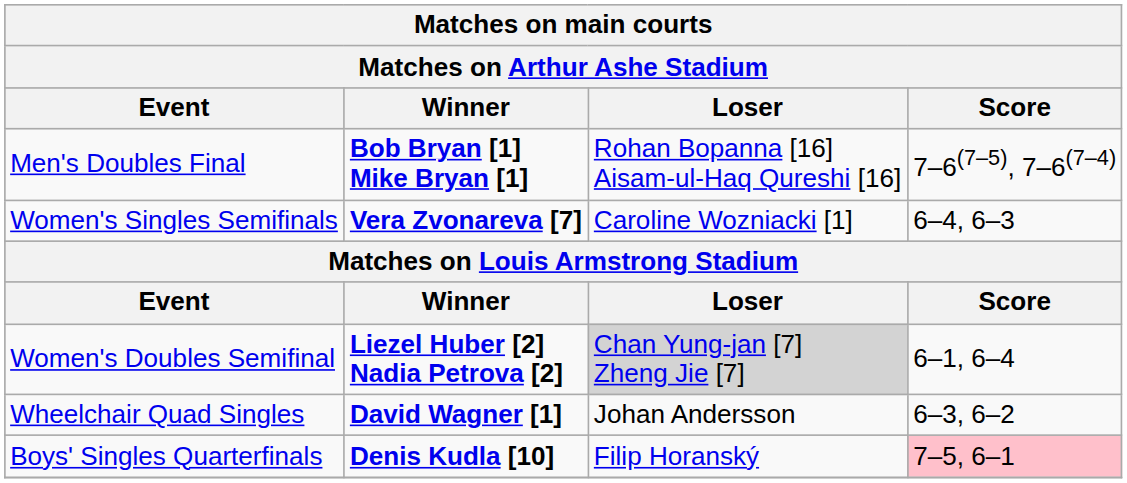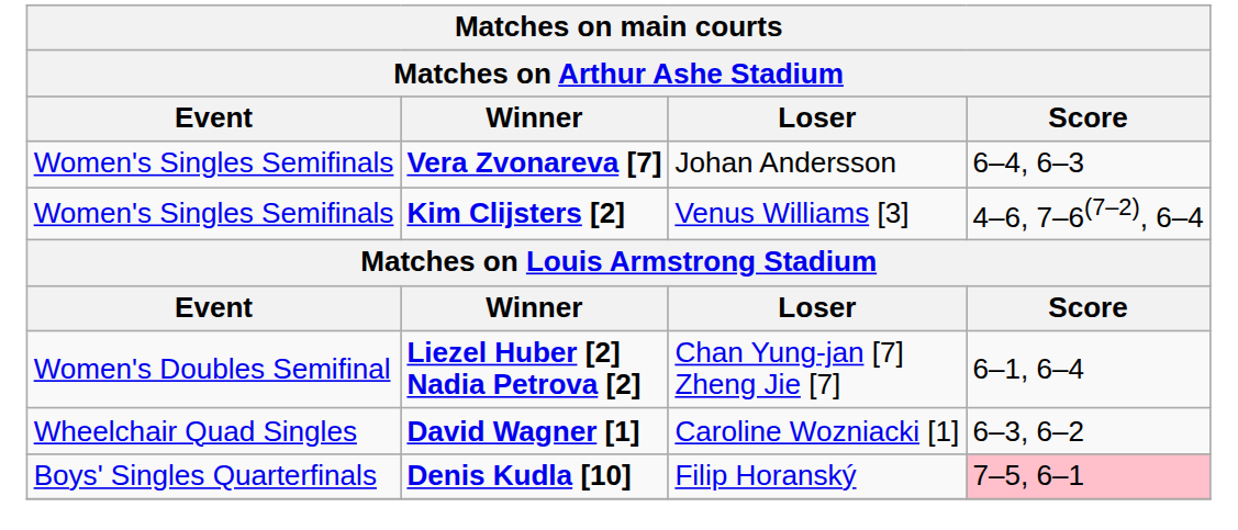 <table class="wikitable collapsible uncollapsed" style="margin:auto;">
 <tr>
 <th colspan=4><strong>Matches on main courts</strong></th>
 </tr>
 <tr>
 <th colspan=4>Matches on <a href='#'>Arthur Ashe Stadium</a></th>
 </tr>
 <tr>
 <th>Event</th>
 <th>Winner</th>
 <th>Loser</th>
 <th>Score</th>
 </tr>
 <tr>
-<td><a href='#'>Men's Doubles Final</a></td>
-<td> <strong><a href='#'>Bob Bryan</a> [1] <br>  <a href='#'>Mike Bryan</a> [1]</strong></td>
-<td> <a href='#'>Rohan Bopanna</a> [16] <br>  <a href='#'>Aisam-ul-Haq Qureshi</a> [16]</td>
-<td>7–6<sup>(7–5)</sup>, 7–6<sup>(7–4)</sup></td>
+<td><a href='#'>Women's Singles Semifinals</a></td>
+<td> <strong><a href='#'>Vera Zvonareva</a> [7]</strong></td>
+<td> Johan Andersson</td>
+<td>6–4, 6–3</td>
 </tr>
 <tr>
 <td><a href='#'>Women's Singles Semifinals</a></td>
-<td> <strong><a href='#'>Vera Zvonareva</a> [7]</strong></td>
-<td> <a href='#'>Caroline Wozniacki</a> [1]</td>
-<td>6–4, 6–3</td>
+<td> <strong><a href='#'>Kim Clijsters</a> [2]</strong></td>
+<td> <a href='#'>Venus Williams</a> [3]</td>
+<td>4–6, 7–6<sup>(7–2)</sup>, 6–4</td>
 </tr>
 <tr>
 <th colspan=4>Matches on <a href='#'>Louis Armstrong Stadium</a></th>
 </tr>
 <tr>
 <th>Event</th>
 <th>Winner</th>
 <th>Loser</th>
 <th>Score</th>
 </tr>
 <tr>
 <td><a href='#'>Women's Doubles Semifinal</a></td>
 <td> <strong><a href='#'>Liezel Huber</a> [2] <br>  <a href='#'>Nadia Petrova</a> [2]</strong></td>
-<td style="background: lightgrey;"> <a href='#'>Chan Yung-jan</a> [7] <br>  <a href='#'>Zheng Jie</a> [7]</td>
+<td> <a href='#'>Chan Yung-jan</a> [7] <br>  <a href='#'>Zheng Jie</a> [7]</td>
 <td>6–1, 6–4</td>
 </tr>
 <tr>
 <td><a href='#'>Wheelchair Quad Singles</a></td>
 <td> <strong><a href='#'>David Wagner</a> [1]</strong></td>
-<td> Johan Andersson</td>
+<td> <a href='#'>Caroline Wozniacki</a> [1]</td>
 <td>6–3, 6–2</td>
 </tr>
 <tr>
 <td><a href='#'>Boys' Singles Quarterfinals</a></td>
 <td> <strong><a href='#'>Denis Kudla</a> [10]</strong></td>
 <td> <a href='#'>Filip Horanský</a></td>
 <td style="background: pink;">7–5, 6–1</td>
 </tr>
 <tr>
 </tr>
 </table>
